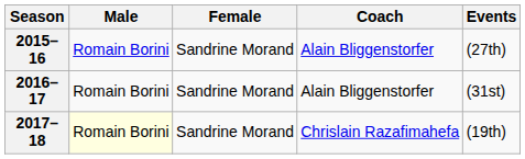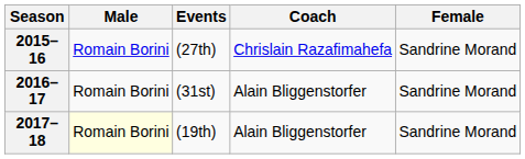 <table class="wikitable">
 <tr>
 <th scope="col" width=60>Season</th>
 <th scope="col">Male</th>
+<th scope="col">Events</th>
+<th scope="col">Coach</th>
 <th scope="col">Female</th>
-<th scope="col">Coach</th>
-<th scope="col">Events</th>
 </tr>
 <tr>
 <th scope="row">2015–16</th>
 <td><a href='#'>Romain Borini</a></td>
+<td> (27th)</td>
+<td><a href='#'>Chrislain Razafimahefa</a></td>
 <td>Sandrine Morand</td>
-<td><a href='#'>Alain Bliggenstorfer</a></td>
-<td> (27th)</td>
 </tr>
 <tr>
 <th scope="row">2016–17</th>
 <td>Romain Borini</td>
+<td> (31st)</td>
+<td>Alain Bliggenstorfer</td>
 <td>Sandrine Morand</td>
-<td>Alain Bliggenstorfer</td>
-<td> (31st)</td>
 </tr>
 <tr>
 <th scope="row">2017–18</th>
 <td style="background: lightyellow;">Romain Borini</td>
+<td> (19th)</td>
+<td>Alain Bliggenstorfer</td>
 <td>Sandrine Morand</td>
-<td><a href='#'>Chrislain Razafimahefa</a></td>
-<td> (19th)</td>
 </tr>
 </table>
